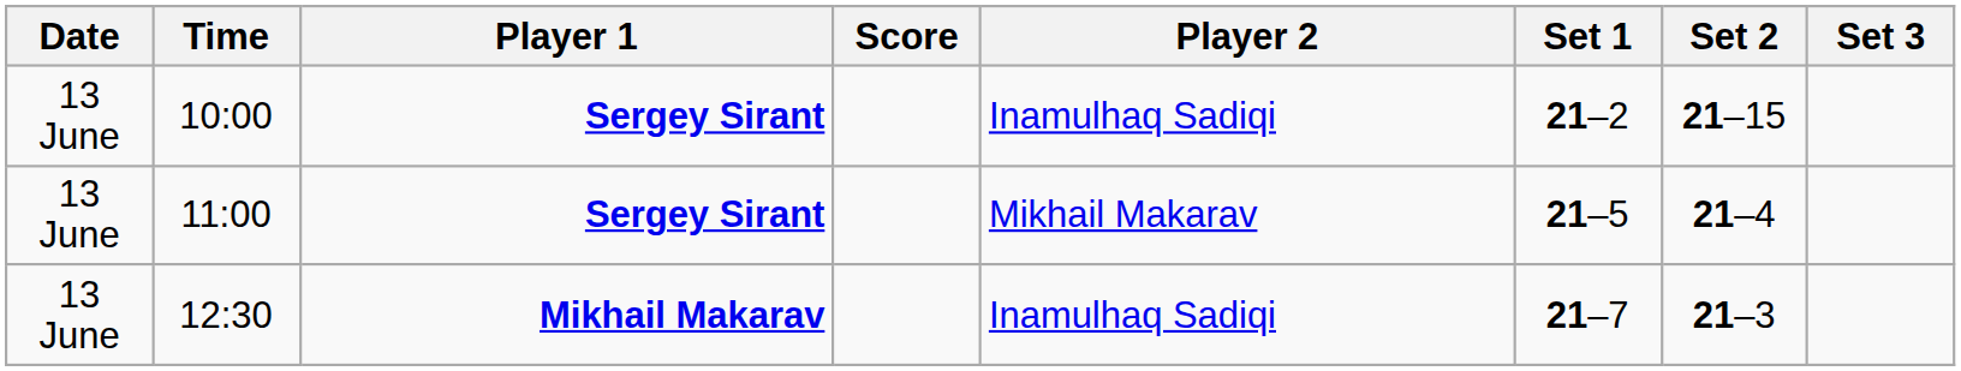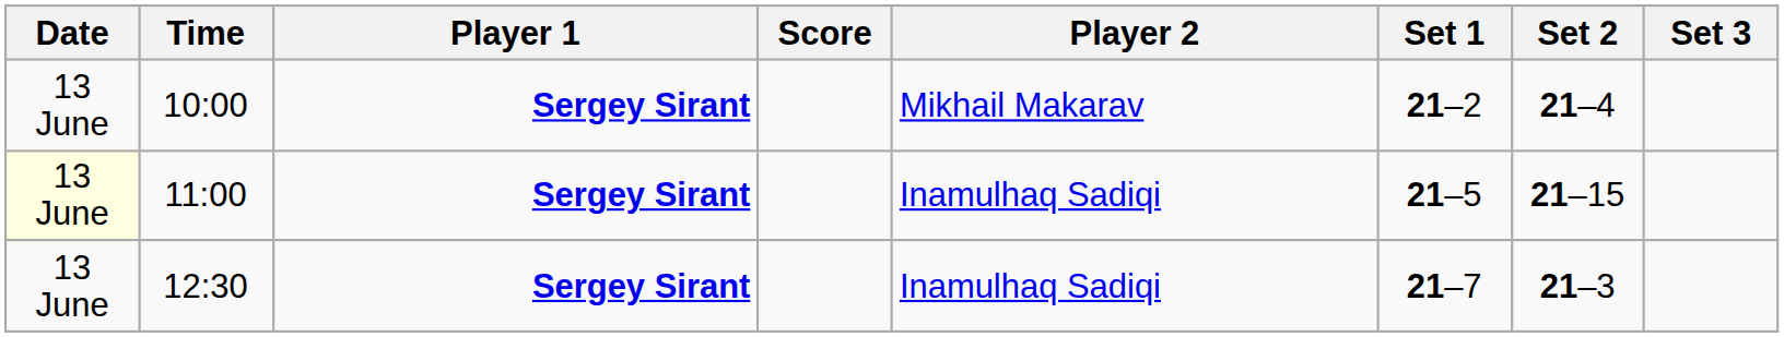 <table class="wikitable" style="font-size:90%; text-align:center">
 <tr>
 <th width="50">Date</th>
 <th width="50">Time</th>
 <th width="200">Player 1</th>
 <th width="50">Score</th>
 <th width="200">Player 2</th>
 <th width="50">Set 1</th>
 <th width="50">Set 2</th>
 <th width="50">Set 3</th>
 </tr>
 <tr>
 <td>13 June</td>
 <td>10:00</td>
 <td align="right"><strong><a href='#'>Sergey Sirant</a> </strong></td>
 <td></td>
+<td align="left"> <a href='#'>Mikhail Makarav</a></td>
+<td><strong>21</strong>–2</td>
+<td><strong>21</strong>–4</td>
+<td></td>
+</tr>
+<tr>
+<td style="background: lightyellow;">13 June</td>
+<td>11:00</td>
+<td align="right"><strong><a href='#'>Sergey Sirant</a> </strong></td>
+<td></td>
 <td align="left"> <a href='#'>Inamulhaq Sadiqi</a></td>
-<td><strong>21</strong>–2</td>
+<td><strong>21</strong>–5</td>
 <td><strong>21</strong>–15</td>
 <td></td>
 </tr>
 <tr>
 <td>13 June</td>
-<td>11:00</td>
+<td>12:30</td>
 <td align="right"><strong><a href='#'>Sergey Sirant</a> </strong></td>
-<td></td>
-<td align="left"> <a href='#'>Mikhail Makarav</a></td>
-<td><strong>21</strong>–5</td>
-<td><strong>21</strong>–4</td>
-<td></td>
-</tr>
-<tr>
-<td>13 June</td>
-<td>12:30</td>
-<td align="right"><strong><a href='#'>Mikhail Makarav</a> </strong></td>
 <td></td>
 <td align="left"> <a href='#'>Inamulhaq Sadiqi</a></td>
 <td><strong>21</strong>–7</td>
 <td><strong>21</strong>–3</td>
 <td></td>
 </tr>
 </table>
